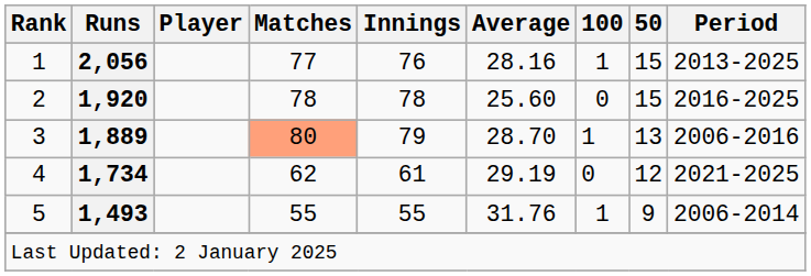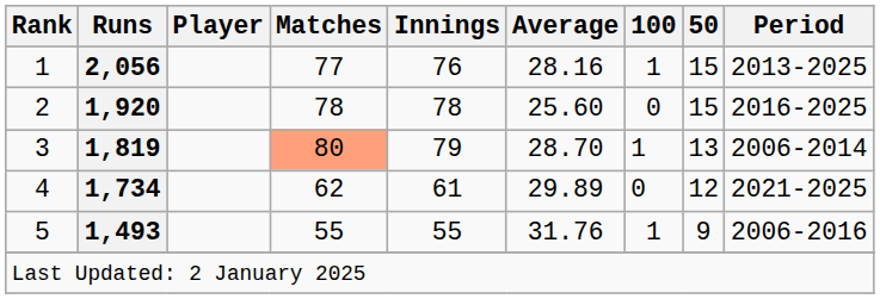 <table class="wikitable plainrowheaders sortable">
 <tr>
 <th scope=col>Rank</th>
 <th scope=col>Runs</th>
 <th scope=col>Player</th>
 <th scope=col>Matches</th>
 <th scope=col>Innings</th>
 <th scope=col>Average</th>
 <th scope=col>100</th>
 <th scope=col>50</th>
 <th scope=col>Period</th>
 </tr>
 <tr>
 <td align=center>1</td>
 <th scope=row style=text-align:center;><strong>2,056</strong></th>
 <td></td>
 <td align=center>77</td>
 <td align="center">76</td>
 <td align="center">28.16</td>
 <td align="center">1</td>
 <td align=center>15</td>
 <td>2013-2025</td>
 </tr>
 <tr>
 <td align="center">2</td>
 <th scope="row" style="text-align:center;"><strong>1,920</strong></th>
 <td></td>
 <td align="center">78</td>
 <td align="center">78</td>
 <td align="center">25.60</td>
 <td align="center">0</td>
 <td align="center">15</td>
 <td>2016-2025</td>
 </tr>
 <tr>
 <td align="center">3</td>
-<th scope="row" style="text-align:center;"><strong>1,889</strong></th>
+<th scope="row" style="text-align:center;"><strong>1,819</strong></th>
 <td></td>
 <td align="center" style="background: lightsalmon;">80</td>
 <td align="center">79</td>
 <td align="center">28.70</td>
 <td>1</td>
 <td align="center">13</td>
-<td>2006-2016</td>
+<td>2006-2014</td>
 </tr>
 <tr>
 <td align=center>4</td>
 <th scope=row style=text-align:center;><strong>1,734</strong></th>
 <td></td>
 <td align=center>62</td>
 <td align="center">61</td>
-<td align="center">29.19</td>
+<td align="center">29.89</td>
 <td>0</td>
 <td align="center">12</td>
 <td>2021-2025</td>
 </tr>
 <tr>
 <td align="center">5</td>
 <th scope="row" style="text-align:center;"><strong>1,493</strong></th>
 <td></td>
 <td align="center">55</td>
 <td align="center">55</td>
 <td align="center">31.76</td>
 <td align="center">1</td>
 <td align="center">9</td>
-<td>2006-2014</td>
+<td>2006-2016</td>
 </tr>
 <tr>
 </tr>
 <tr class=sortbottom>
 <td colspan=9><small>Last Updated: 2 January 2025</small></td>
 </tr>
 </table>
